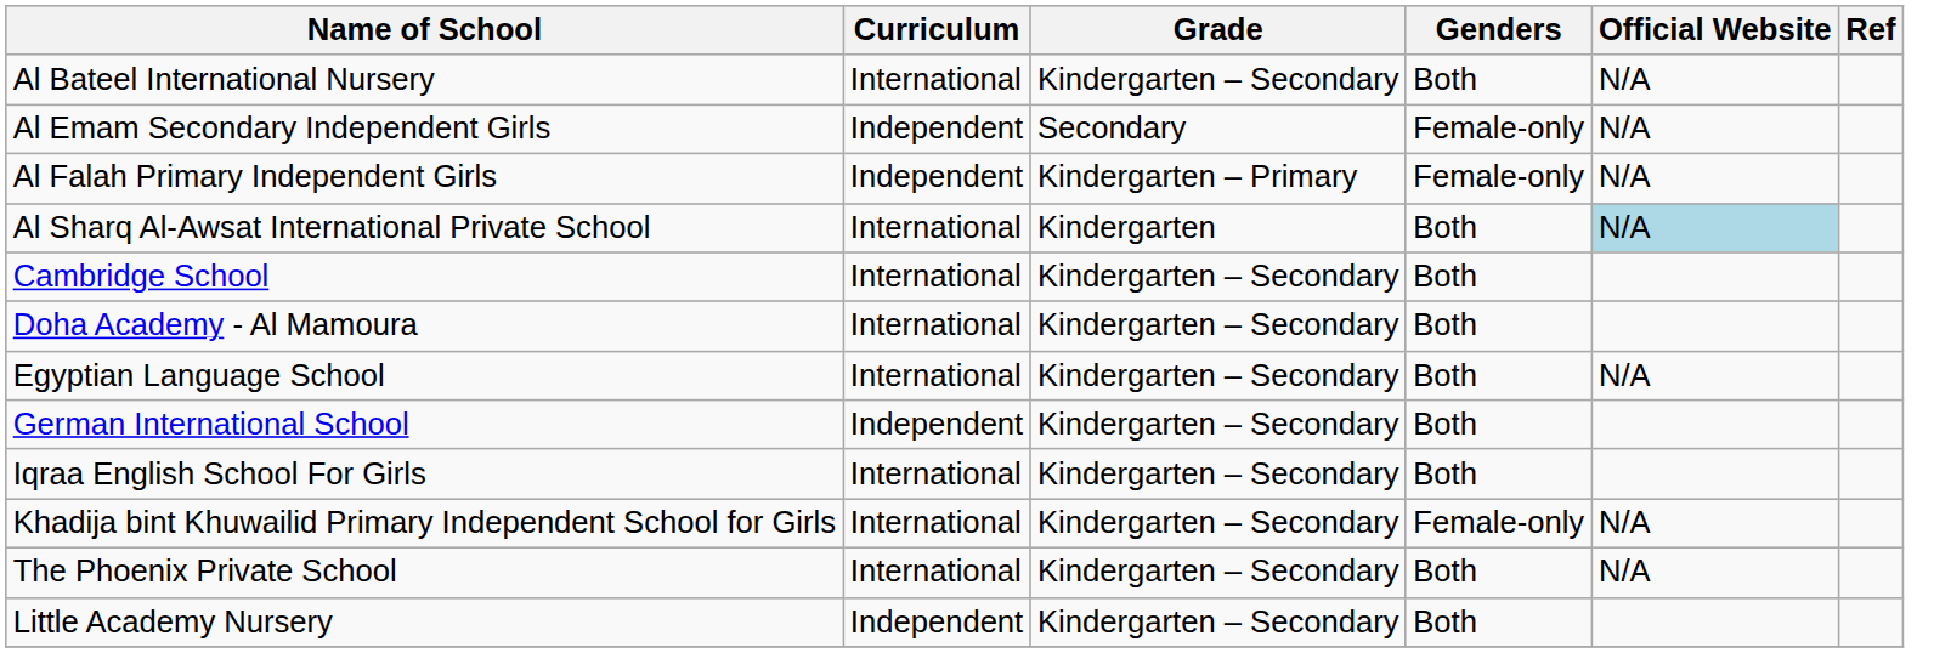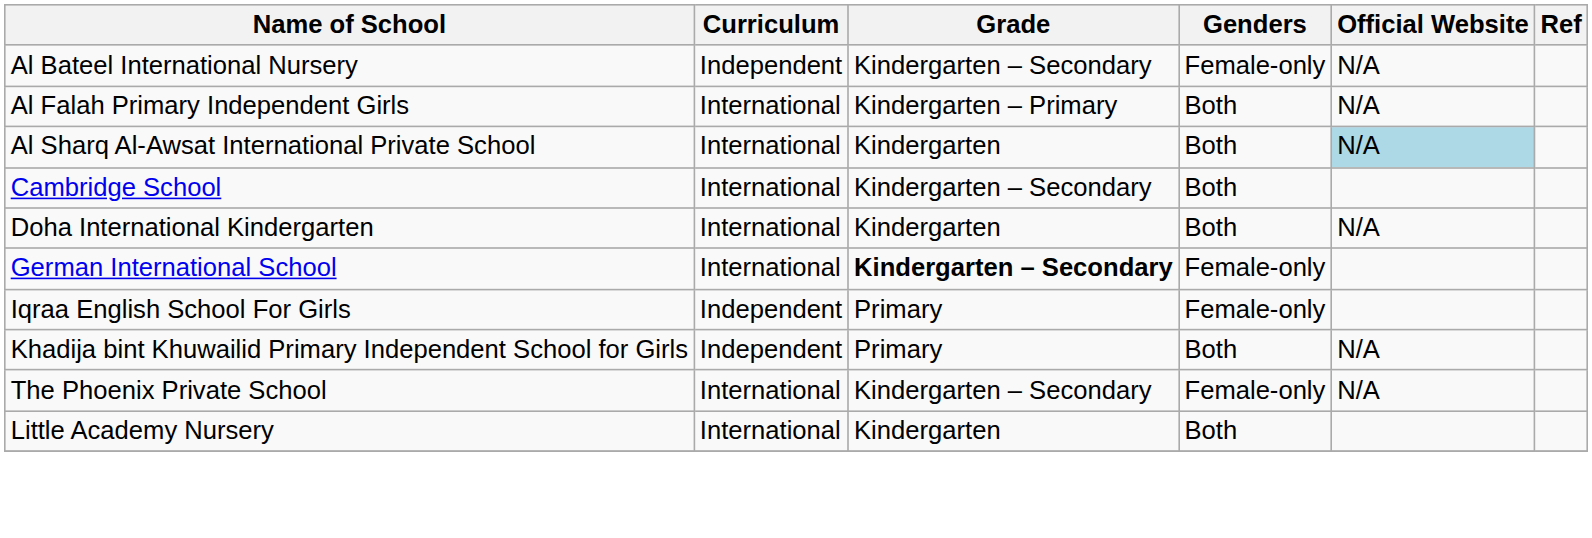 <table class="wikitable">
 <tr>
 <th>Name of School</th>
 <th>Curriculum</th>
 <th>Grade</th>
 <th>Genders</th>
 <th>Official Website</th>
 <th>Ref</th>
 </tr>
 <tr>
 <td>Al Bateel International Nursery</td>
-<td>International</td>
+<td>Independent</td>
 <td>Kindergarten – Secondary</td>
-<td>Both</td>
-<td>N/A</td>
-<td></td>
-</tr>
-<tr>
-<td>Al Emam Secondary Independent Girls</td>
-<td>Independent</td>
-<td>Secondary</td>
 <td>Female-only</td>
 <td>N/A</td>
 <td></td>
 </tr>
 <tr>
 <td>Al Falah Primary Independent Girls</td>
-<td>Independent</td>
+<td>International</td>
 <td>Kindergarten – Primary</td>
-<td>Female-only</td>
+<td>Both</td>
 <td>N/A</td>
 <td></td>
 </tr>
 <tr>
 <td>Al Sharq Al-Awsat International Private School</td>
 <td>International</td>
 <td>Kindergarten</td>
 <td>Both</td>
 <td style="background: lightblue;">N/A</td>
 <td></td>
 </tr>
 <tr>
 <td><a href='#'>Cambridge School</a></td>
 <td>International</td>
 <td>Kindergarten – Secondary</td>
 <td>Both</td>
 <td></td>
 <td></td>
 </tr>
 <tr>
-<td><a href='#'>Doha Academy</a> - Al Mamoura</td>
+<td>Doha International Kindergarten</td>
 <td>International</td>
-<td>Kindergarten – Secondary</td>
-<td>Both</td>
-<td></td>
-<td></td>
-</tr>
-<tr>
-<td>Egyptian Language School</td>
-<td>International</td>
-<td>Kindergarten – Secondary</td>
+<td>Kindergarten</td>
 <td>Both</td>
 <td>N/A</td>
 <td></td>
 </tr>
 <tr>
 <td><a href='#'>German International School</a></td>
-<td>Independent</td>
-<td>Kindergarten – Secondary</td>
-<td>Both</td>
+<td>International</td>
+<td><strong>Kindergarten – Secondary</strong></td>
+<td>Female-only</td>
 <td></td>
 <td></td>
 </tr>
 <tr>
 <td>Iqraa English School For Girls</td>
-<td>International</td>
-<td>Kindergarten – Secondary</td>
-<td>Both</td>
+<td>Independent</td>
+<td>Primary</td>
+<td>Female-only</td>
 <td></td>
 <td></td>
 </tr>
 <tr>
 <td>Khadija bint Khuwailid Primary Independent School for Girls</td>
+<td>Independent</td>
+<td>Primary</td>
+<td>Both</td>
+<td>N/A</td>
+<td></td>
+</tr>
+<tr>
+<td>The Phoenix Private School</td>
 <td>International</td>
 <td>Kindergarten – Secondary</td>
 <td>Female-only</td>
 <td>N/A</td>
 <td></td>
 </tr>
 <tr>
-<td>The Phoenix Private School</td>
+<td>Little Academy Nursery</td>
 <td>International</td>
-<td>Kindergarten – Secondary</td>
-<td>Both</td>
-<td>N/A</td>
-<td></td>
-</tr>
-<tr>
-<td>Little Academy Nursery</td>
-<td>Independent</td>
-<td>Kindergarten – Secondary</td>
+<td>Kindergarten</td>
 <td>Both</td>
 <td></td>
 <td></td>
 </tr>
 <tr>
 </tr>
 </table>
